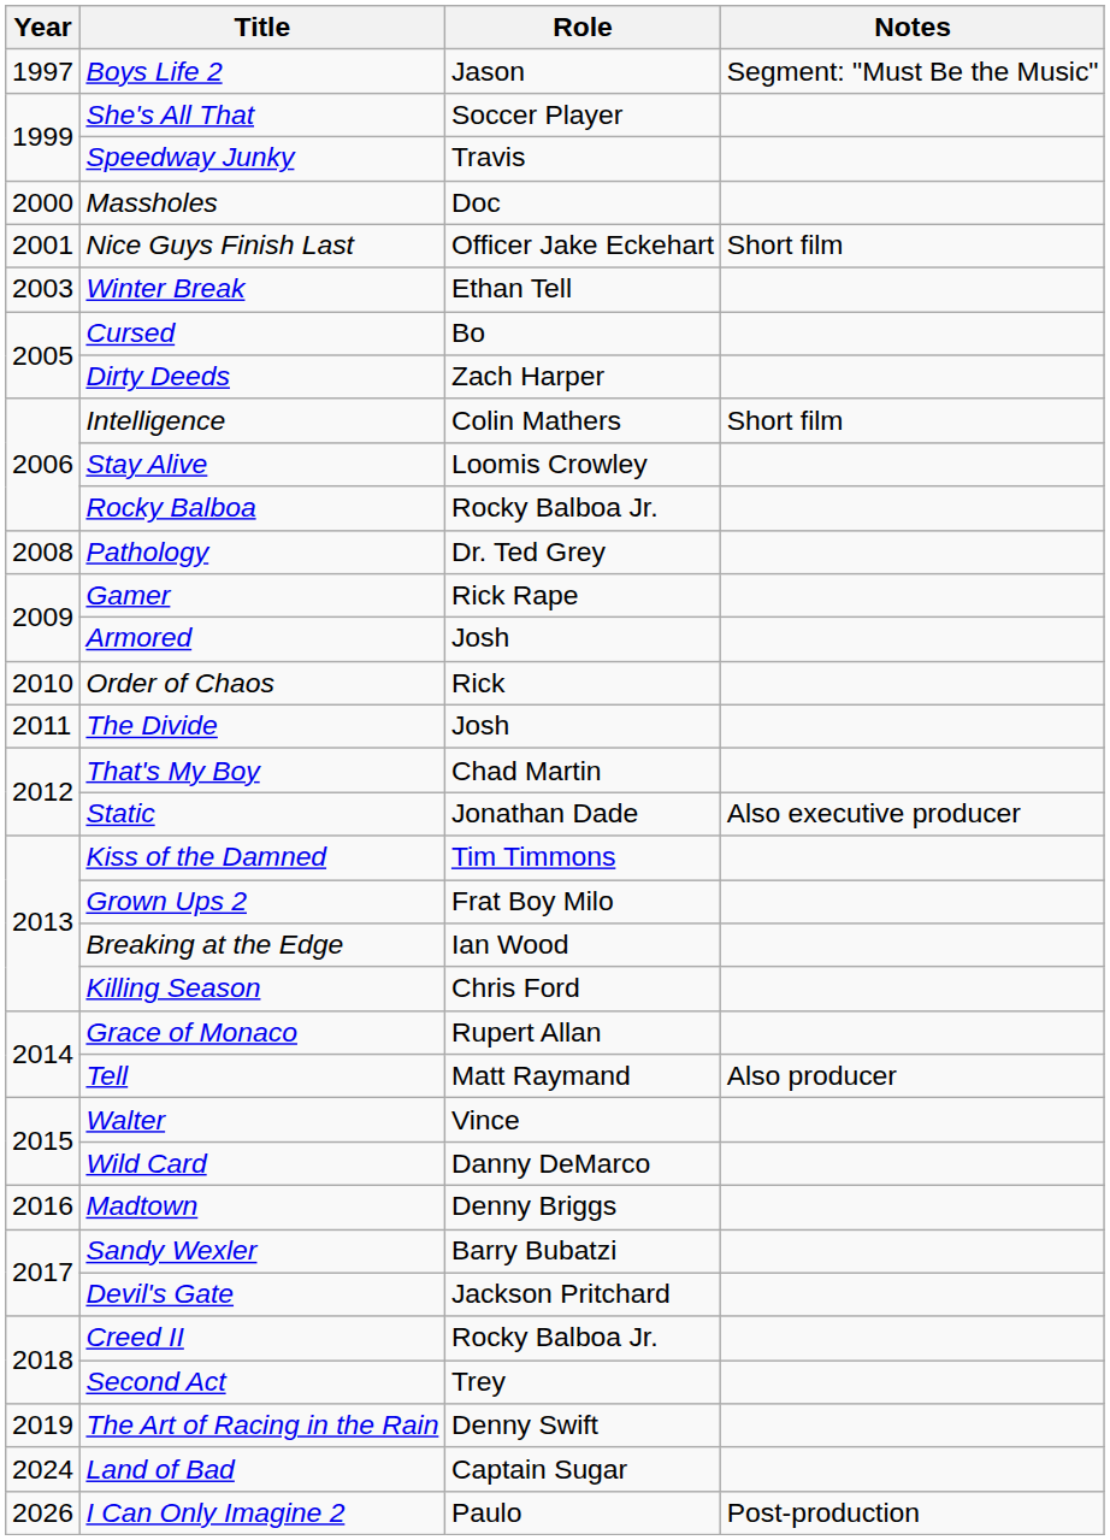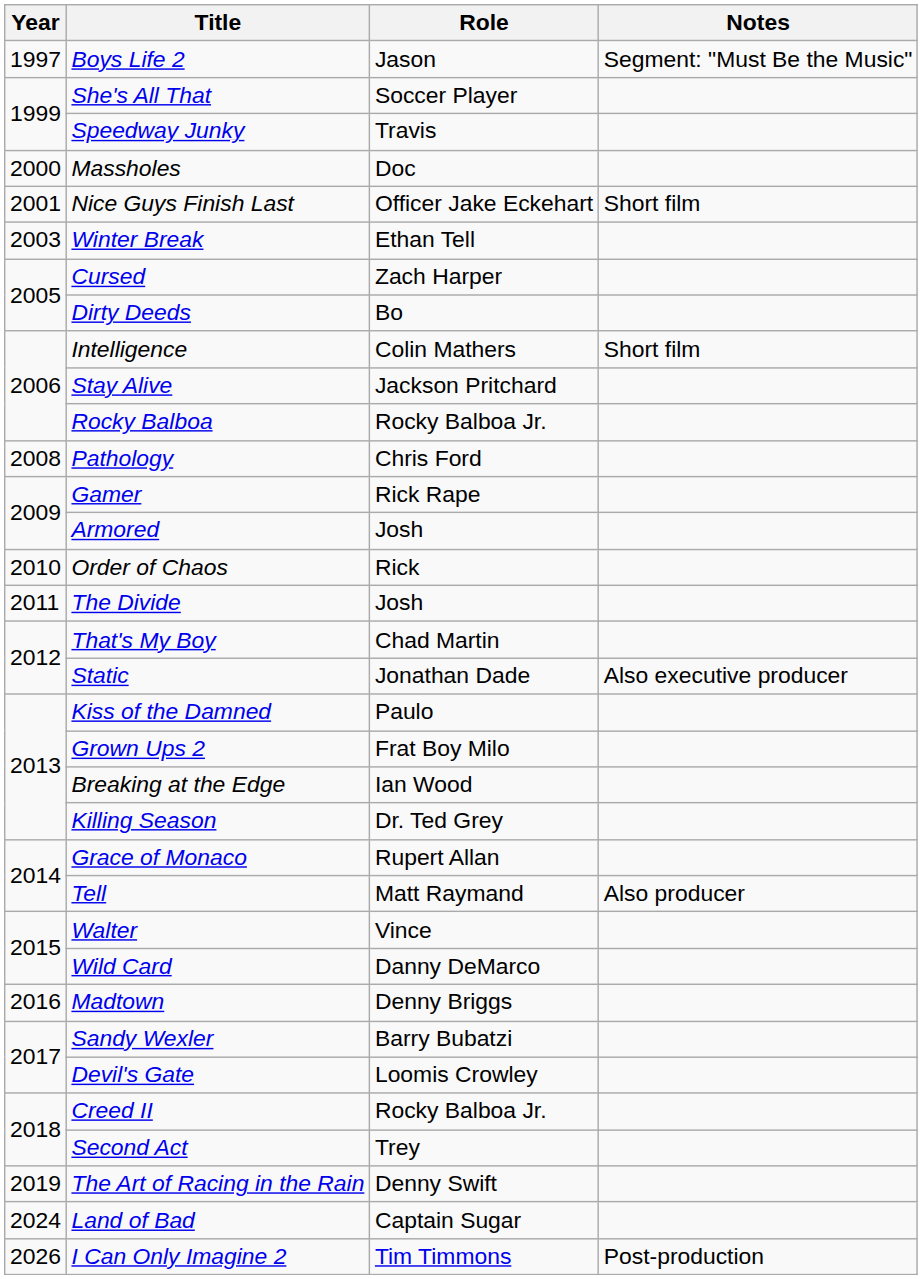 <table class="wikitable sortable">
 <tr>
 <th>Year</th>
 <th>Title</th>
 <th>Role</th>
 <th class="unsortable">Notes</th>
 </tr>
 <tr>
 <td>1997</td>
 <td><em><a href='#'>Boys Life 2</a></em></td>
 <td>Jason</td>
 <td>Segment: "Must Be the Music"</td>
 </tr>
 <tr>
 <td rowspan=2>1999</td>
 <td><em><a href='#'>She's All That</a></em></td>
 <td>Soccer Player</td>
 <td></td>
 </tr>
 <tr>
 <td><em><a href='#'>Speedway Junky</a></em></td>
 <td>Travis</td>
 <td></td>
 </tr>
 <tr>
 <td>2000</td>
 <td><em>Massholes</em></td>
 <td>Doc</td>
 <td></td>
 </tr>
 <tr>
 <td>2001</td>
 <td><em>Nice Guys Finish Last</em></td>
 <td>Officer Jake Eckehart</td>
 <td>Short film</td>
 </tr>
 <tr>
 <td>2003</td>
 <td><em><a href='#'>Winter Break</a></em></td>
 <td>Ethan Tell</td>
 <td></td>
 </tr>
 <tr>
 <td rowspan=2>2005</td>
 <td><em><a href='#'>Cursed</a></em></td>
-<td>Bo</td>
+<td>Zach Harper</td>
 <td></td>
 </tr>
 <tr>
 <td><em><a href='#'>Dirty Deeds</a></em></td>
-<td>Zach Harper</td>
+<td>Bo</td>
 <td></td>
 </tr>
 <tr>
 <td rowspan=3>2006</td>
 <td><em>Intelligence</em></td>
 <td>Colin Mathers</td>
 <td>Short film</td>
 </tr>
 <tr>
 <td><em><a href='#'>Stay Alive</a></em></td>
-<td>Loomis Crowley</td>
+<td>Jackson Pritchard</td>
 <td></td>
 </tr>
 <tr>
 <td><em><a href='#'>Rocky Balboa</a></em></td>
 <td>Rocky Balboa Jr.</td>
 <td></td>
 </tr>
 <tr>
 <td>2008</td>
 <td><em><a href='#'>Pathology</a></em></td>
-<td>Dr. Ted Grey</td>
+<td>Chris Ford</td>
 <td></td>
 </tr>
 <tr>
 <td rowspan=2>2009</td>
 <td><em><a href='#'>Gamer</a></em></td>
 <td>Rick Rape</td>
 <td></td>
 </tr>
 <tr>
 <td><em><a href='#'>Armored</a></em></td>
 <td>Josh</td>
 <td></td>
 </tr>
 <tr>
 <td>2010</td>
 <td><em>Order of Chaos</em></td>
 <td>Rick</td>
 <td></td>
 </tr>
 <tr>
 <td>2011</td>
 <td><em><a href='#'>The Divide</a></em></td>
 <td>Josh</td>
 <td></td>
 </tr>
 <tr>
 <td rowspan=2>2012</td>
 <td><em><a href='#'>That's My Boy</a></em></td>
 <td>Chad Martin</td>
 <td></td>
 </tr>
 <tr>
 <td><em><a href='#'>Static</a></em></td>
 <td>Jonathan Dade</td>
 <td>Also executive producer</td>
 </tr>
 <tr>
 <td rowspan=4>2013</td>
 <td><em><a href='#'>Kiss of the Damned</a></em></td>
-<td><a href='#'>Tim Timmons</a></td>
+<td>Paulo</td>
 <td></td>
 </tr>
 <tr>
 <td><em><a href='#'>Grown Ups 2</a></em></td>
 <td>Frat Boy Milo</td>
 <td></td>
 </tr>
 <tr>
 <td><em>Breaking at the Edge</em></td>
 <td>Ian Wood</td>
 <td></td>
 </tr>
 <tr>
 <td><em><a href='#'>Killing Season</a></em></td>
-<td>Chris Ford</td>
+<td>Dr. Ted Grey</td>
 <td></td>
 </tr>
 <tr>
 <td rowspan=2>2014</td>
 <td><em><a href='#'>Grace of Monaco</a></em></td>
 <td>Rupert Allan</td>
 <td></td>
 </tr>
 <tr>
 <td><em><a href='#'>Tell</a></em></td>
 <td>Matt Raymand</td>
 <td>Also producer</td>
 </tr>
 <tr>
 <td rowspan=2>2015</td>
 <td><em><a href='#'>Walter</a></em></td>
 <td>Vince</td>
 <td></td>
 </tr>
 <tr>
 <td><em><a href='#'>Wild Card</a></em></td>
 <td>Danny DeMarco</td>
 <td></td>
 </tr>
 <tr>
 <td>2016</td>
 <td><em><a href='#'>Madtown</a></em></td>
 <td>Denny Briggs</td>
 <td></td>
 </tr>
 <tr>
 <td rowspan=2>2017</td>
 <td><em><a href='#'>Sandy Wexler</a></em></td>
 <td>Barry Bubatzi</td>
 <td></td>
 </tr>
 <tr>
 <td><em><a href='#'>Devil's Gate</a></em></td>
-<td>Jackson Pritchard</td>
+<td>Loomis Crowley</td>
 <td></td>
 </tr>
 <tr>
 <td rowspan=2>2018</td>
 <td><em><a href='#'>Creed II</a></em></td>
 <td>Rocky Balboa Jr.</td>
 <td></td>
 </tr>
 <tr>
 <td><em><a href='#'>Second Act</a></em></td>
 <td>Trey</td>
 <td></td>
 </tr>
 <tr>
 <td>2019</td>
 <td><em><a href='#'>The Art of Racing in the Rain</a></em></td>
 <td>Denny Swift</td>
 <td></td>
 </tr>
 <tr>
 <td>2024</td>
 <td><em><a href='#'>Land of Bad</a></em></td>
 <td>Captain Sugar</td>
 <td></td>
 </tr>
 <tr>
 <td>2026</td>
 <td><em><a href='#'>I Can Only Imagine 2</a></em></td>
-<td>Paulo</td>
+<td><a href='#'>Tim Timmons</a></td>
 <td>Post-production</td>
 </tr>
 </table>
